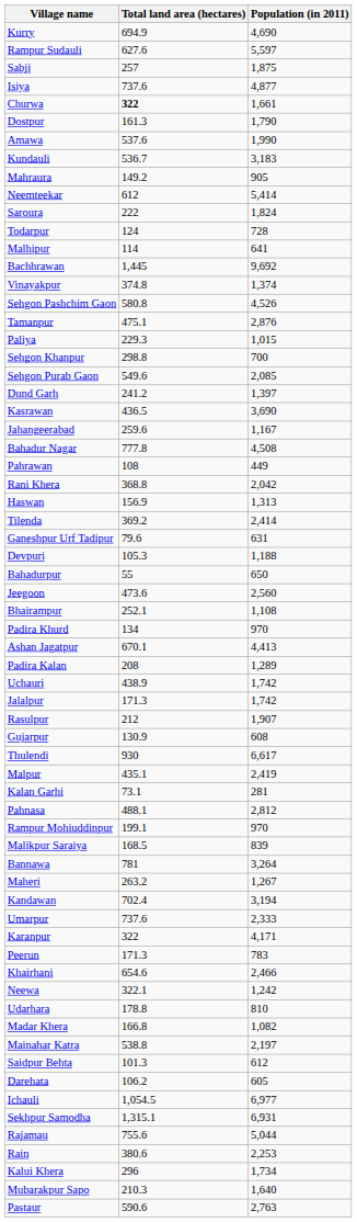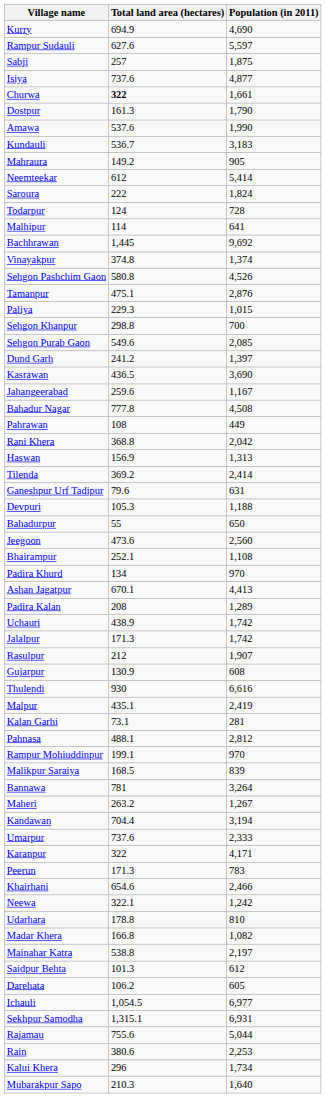 <table class="wikitable sortable">
 <tr>
 <th>Village name</th>
 <th>Total land area (hectares)</th>
 <th>Population (in 2011)</th>
 </tr>
 <tr>
 <td><a href='#'>Kurry</a></td>
 <td>694.9</td>
 <td>4,690</td>
 </tr>
 <tr>
 <td><a href='#'>Rampur Sudauli</a></td>
 <td>627.6</td>
 <td>5,597</td>
 </tr>
 <tr>
 <td><a href='#'>Sabji</a></td>
 <td>257</td>
 <td>1,875</td>
 </tr>
 <tr>
 <td><a href='#'>Isiya</a></td>
 <td>737.6</td>
 <td>4,877</td>
 </tr>
 <tr>
 <td><a href='#'>Churwa</a></td>
 <td><strong>322</strong></td>
 <td>1,661</td>
 </tr>
 <tr>
 <td><a href='#'>Dostpur</a></td>
 <td>161.3</td>
 <td>1,790</td>
 </tr>
 <tr>
 <td><a href='#'>Amawa</a></td>
 <td>537.6</td>
 <td>1,990</td>
 </tr>
 <tr>
 <td><a href='#'>Kundauli</a></td>
 <td>536.7</td>
 <td>3,183</td>
 </tr>
 <tr>
 <td><a href='#'>Mahraura</a></td>
 <td>149.2</td>
 <td>905</td>
 </tr>
 <tr>
 <td><a href='#'>Neemteekar</a></td>
 <td>612</td>
 <td>5,414</td>
 </tr>
 <tr>
 <td><a href='#'>Saroura</a></td>
 <td>222</td>
 <td>1,824</td>
 </tr>
 <tr>
 <td><a href='#'>Todarpur</a></td>
 <td>124</td>
 <td>728</td>
 </tr>
 <tr>
 <td><a href='#'>Malhipur</a></td>
 <td>114</td>
 <td>641</td>
 </tr>
 <tr>
 <td><a href='#'>Bachhrawan</a></td>
 <td>1,445</td>
 <td>9,692</td>
 </tr>
 <tr>
 <td><a href='#'>Vinayakpur</a></td>
 <td>374.8</td>
 <td>1,374</td>
 </tr>
 <tr>
 <td><a href='#'>Sehgon Pashchim Gaon</a></td>
 <td>580.8</td>
 <td>4,526</td>
 </tr>
 <tr>
 <td><a href='#'>Tamanpur</a></td>
 <td>475.1</td>
 <td>2,876</td>
 </tr>
 <tr>
 <td><a href='#'>Paliya</a></td>
 <td>229.3</td>
 <td>1,015</td>
 </tr>
 <tr>
 <td><a href='#'>Sehgon Khanpur</a></td>
 <td>298.8</td>
 <td>700</td>
 </tr>
 <tr>
 <td><a href='#'>Sehgon Purab Gaon</a></td>
 <td>549.6</td>
 <td>2,085</td>
 </tr>
 <tr>
 <td><a href='#'>Dund Garh</a></td>
 <td>241.2</td>
 <td>1,397</td>
 </tr>
 <tr>
 <td><a href='#'>Kasrawan</a></td>
 <td>436.5</td>
 <td>3,690</td>
 </tr>
 <tr>
 <td><a href='#'>Jahangeerabad</a></td>
 <td>259.6</td>
 <td>1,167</td>
 </tr>
 <tr>
 <td><a href='#'>Bahadur Nagar</a></td>
 <td>777.8</td>
 <td>4,508</td>
 </tr>
 <tr>
 <td><a href='#'>Pahrawan</a></td>
 <td>108</td>
 <td>449</td>
 </tr>
 <tr>
 <td><a href='#'>Rani Khera</a></td>
 <td>368.8</td>
 <td>2,042</td>
 </tr>
 <tr>
 <td><a href='#'>Haswan</a></td>
 <td>156.9</td>
 <td>1,313</td>
 </tr>
 <tr>
 <td><a href='#'>Tilenda</a></td>
 <td>369.2</td>
 <td>2,414</td>
 </tr>
 <tr>
 <td><a href='#'>Ganeshpur Urf Tadipur</a></td>
 <td>79.6</td>
 <td>631</td>
 </tr>
 <tr>
 <td><a href='#'>Devpuri</a></td>
 <td>105.3</td>
 <td>1,188</td>
 </tr>
 <tr>
 <td><a href='#'>Bahadurpur</a></td>
 <td>55</td>
 <td>650</td>
 </tr>
 <tr>
 <td><a href='#'>Jeegoon</a></td>
 <td>473.6</td>
 <td>2,560</td>
 </tr>
 <tr>
 <td><a href='#'>Bhairampur</a></td>
 <td>252.1</td>
 <td>1,108</td>
 </tr>
 <tr>
 <td><a href='#'>Padira Khurd</a></td>
 <td>134</td>
 <td>970</td>
 </tr>
 <tr>
 <td><a href='#'>Ashan Jagatpur</a></td>
 <td>670.1</td>
 <td>4,413</td>
 </tr>
 <tr>
 <td><a href='#'>Padira Kalan</a></td>
 <td>208</td>
 <td>1,289</td>
 </tr>
 <tr>
 <td><a href='#'>Uchauri</a></td>
 <td>438.9</td>
 <td>1,742</td>
 </tr>
 <tr>
 <td><a href='#'>Jalalpur</a></td>
 <td>171.3</td>
 <td>1,742</td>
 </tr>
 <tr>
 <td><a href='#'>Rasulpur</a></td>
 <td>212</td>
 <td>1,907</td>
 </tr>
 <tr>
 <td><a href='#'>Gujarpur</a></td>
 <td>130.9</td>
 <td>608</td>
 </tr>
 <tr>
 <td><a href='#'>Thulendi</a></td>
 <td>930</td>
-<td>6,617</td>
+<td>6,616</td>
 </tr>
 <tr>
 <td><a href='#'>Malpur</a></td>
 <td>435.1</td>
 <td>2,419</td>
 </tr>
 <tr>
 <td><a href='#'>Kalan Garhi</a></td>
 <td>73.1</td>
 <td>281</td>
 </tr>
 <tr>
 <td><a href='#'>Pahnasa</a></td>
 <td>488.1</td>
 <td>2,812</td>
 </tr>
 <tr>
 <td><a href='#'>Rampur Mohiuddinpur</a></td>
 <td>199.1</td>
 <td>970</td>
 </tr>
 <tr>
 <td><a href='#'>Malikpur Saraiya</a></td>
 <td>168.5</td>
 <td>839</td>
 </tr>
 <tr>
 <td><a href='#'>Bannawa</a></td>
 <td>781</td>
 <td>3,264</td>
 </tr>
 <tr>
 <td><a href='#'>Maheri</a></td>
 <td>263.2</td>
 <td>1,267</td>
 </tr>
 <tr>
 <td><a href='#'>Kandawan</a></td>
-<td>702.4</td>
+<td>704.4</td>
 <td>3,194</td>
 </tr>
 <tr>
 <td><a href='#'>Umarpur</a></td>
 <td>737.6</td>
 <td>2,333</td>
 </tr>
 <tr>
 <td><a href='#'>Karanpur</a></td>
 <td>322</td>
 <td>4,171</td>
 </tr>
 <tr>
 <td><a href='#'>Peerun</a></td>
 <td>171.3</td>
 <td>783</td>
 </tr>
 <tr>
 <td><a href='#'>Khairhani</a></td>
 <td>654.6</td>
 <td>2,466</td>
 </tr>
 <tr>
 <td><a href='#'>Neewa</a></td>
 <td>322.1</td>
 <td>1,242</td>
 </tr>
 <tr>
 <td><a href='#'>Udarhara</a></td>
 <td>178.8</td>
 <td>810</td>
 </tr>
 <tr>
 <td><a href='#'>Madar Khera</a></td>
 <td>166.8</td>
 <td>1,082</td>
 </tr>
 <tr>
 <td><a href='#'>Mainahar Katra</a></td>
 <td>538.8</td>
 <td>2,197</td>
 </tr>
 <tr>
 <td><a href='#'>Saidpur Behta</a></td>
 <td>101.3</td>
 <td>612</td>
 </tr>
 <tr>
 <td><a href='#'>Darehata</a></td>
 <td>106.2</td>
 <td>605</td>
 </tr>
 <tr>
 <td><a href='#'>Ichauli</a></td>
 <td>1,054.5</td>
 <td>6,977</td>
 </tr>
 <tr>
 <td><a href='#'>Sekhpur Samodha</a></td>
 <td>1,315.1</td>
 <td>6,931</td>
 </tr>
 <tr>
 <td><a href='#'>Rajamau</a></td>
 <td>755.6</td>
 <td>5,044</td>
 </tr>
 <tr>
 <td><a href='#'>Rain</a></td>
 <td>380.6</td>
 <td>2,253</td>
 </tr>
 <tr>
 <td><a href='#'>Kalui Khera</a></td>
 <td>296</td>
 <td>1,734</td>
 </tr>
 <tr>
 <td><a href='#'>Mubarakpur Sapo</a></td>
 <td>210.3</td>
 <td>1,640</td>
 </tr>
-<tr>
-<td><a href='#'>Pastaur</a></td>
-<td>590.6</td>
-<td>2,763</td>
-</tr>
 </table>
